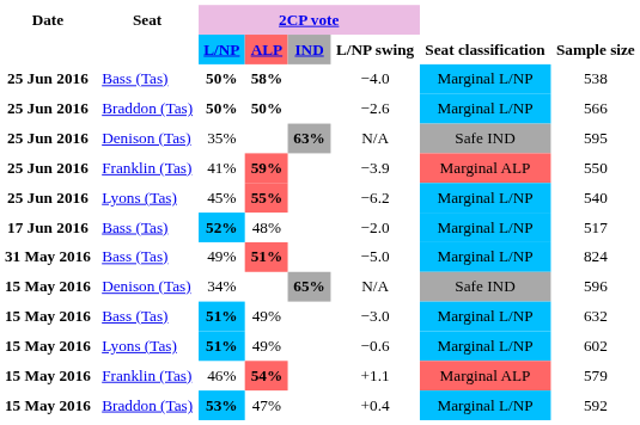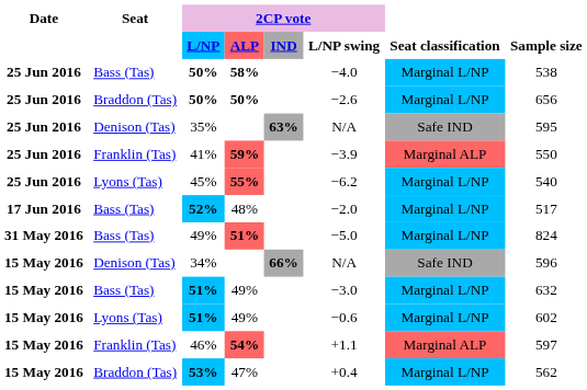 <table class="toccolours" cellpadding="5" cellspacing="0" style="text-align:center; margin:.4em; font-size:90%;">
 <tr>
 </tr>
 <tr>
 <th></th>
 <th></th>
 <th></th>
 </tr>
 <tr>
 <th>Date</th>
 <th>Seat</th>
 <th style="background:#ebbce3" colspan="4"><a href='#'>2CP vote</a></th>
 </tr>
 <tr>
 <th colspan=2></th>
 <th style="background:#00bfff"><a href='#'>L/NP</a></th>
 <th style="background:#f66"><a href='#'>ALP</a></th>
 <th style="background:darkGrey;"><a href='#'>IND</a></th>
 <th>L/NP swing</th>
 <th>Seat classification</th>
 <th>Sample size</th>
 </tr>
 <tr>
 <th>25 Jun 2016</th>
 <td style="text-align:left;"><a href='#'>Bass (Tas)</a></td>
 <td><strong>50%</strong></td>
 <td><strong>58%</strong></td>
 <td></td>
 <td>−4.0</td>
 <td style="background:#00bfff">Marginal L/NP</td>
 <td>538</td>
 </tr>
 <tr>
 <th>25 Jun 2016</th>
 <td style="text-align:left;"><a href='#'>Braddon (Tas)</a></td>
 <td><strong>50%</strong></td>
 <td><strong>50%</strong></td>
 <td></td>
 <td>−2.6</td>
 <td style="background:#00bfff">Marginal L/NP</td>
-<td>566</td>
+<td>656</td>
 </tr>
 <tr>
 <th>25 Jun 2016</th>
 <td style="text-align:left;"><a href='#'>Denison (Tas)</a></td>
 <td>35%</td>
 <td></td>
 <td style="background:darkGrey;"><strong>63%</strong></td>
 <td>N/A</td>
 <td style="background:darkGrey;">Safe IND</td>
 <td>595</td>
 </tr>
 <tr>
 <th>25 Jun 2016</th>
 <td style="text-align:left;"><a href='#'>Franklin (Tas)</a></td>
 <td>41%</td>
 <td style="background:#f66"><strong>59%</strong></td>
 <td></td>
 <td>−3.9</td>
 <td style="background:#f66">Marginal ALP</td>
 <td>550</td>
 </tr>
 <tr>
 <th>25 Jun 2016</th>
 <td style="text-align:left;"><a href='#'>Lyons (Tas)</a></td>
 <td>45%</td>
 <td style="background:#f66"><strong>55%</strong></td>
 <td></td>
 <td>−6.2</td>
 <td style="background:#00bfff">Marginal L/NP</td>
 <td>540</td>
 </tr>
 <tr>
 <th>17 Jun 2016</th>
 <td style="text-align:left;"><a href='#'>Bass (Tas)</a></td>
 <td style="background:#00bfff"><strong>52%</strong></td>
 <td>48%</td>
 <td></td>
 <td>−2.0</td>
 <td style="background:#00bfff">Marginal L/NP</td>
 <td>517</td>
 </tr>
 <tr>
 <th>31 May 2016</th>
 <td style="text-align:left;"><a href='#'>Bass (Tas)</a></td>
 <td>49%</td>
 <td style="background:#f66"><strong>51%</strong></td>
 <td></td>
 <td>−5.0</td>
 <td style="background:#00bfff">Marginal L/NP</td>
 <td>824</td>
 </tr>
 <tr>
 <th>15 May 2016</th>
 <td style="text-align:left;"><a href='#'>Denison (Tas)</a></td>
 <td>34%</td>
 <td></td>
-<td style="background:darkGrey;"><strong>65%</strong></td>
+<td style="background:darkGrey;"><strong>66%</strong></td>
 <td>N/A</td>
 <td style="background:darkGrey;">Safe IND</td>
 <td>596</td>
 </tr>
 <tr>
 <th>15 May 2016</th>
 <td style="text-align:left;"><a href='#'>Bass (Tas)</a></td>
 <td style="background:#00bfff"><strong>51%</strong></td>
 <td>49%</td>
 <td></td>
 <td>−3.0</td>
 <td style="background:#00bfff">Marginal L/NP</td>
 <td>632</td>
 </tr>
 <tr>
 <th>15 May 2016</th>
 <td style="text-align:left;"><a href='#'>Lyons (Tas)</a></td>
 <td style="background:#00bfff"><strong>51%</strong></td>
 <td>49%</td>
 <td></td>
 <td>−0.6</td>
 <td style="background:#00bfff">Marginal L/NP</td>
 <td>602</td>
 </tr>
 <tr>
 <th>15 May 2016</th>
 <td style="text-align:left;"><a href='#'>Franklin (Tas)</a></td>
 <td>46%</td>
 <td style="background:#f66"><strong>54%</strong></td>
 <td></td>
 <td>+1.1</td>
 <td style="background:#f66">Marginal ALP</td>
-<td>579</td>
+<td>597</td>
 </tr>
 <tr>
 <th>15 May 2016</th>
 <td style="text-align:left;"><a href='#'>Braddon (Tas)</a></td>
 <td style="background:#00bfff"><strong>53%</strong></td>
 <td>47%</td>
 <td></td>
 <td>+0.4</td>
 <td style="background:#00bfff">Marginal L/NP</td>
-<td>592</td>
+<td>562</td>
 </tr>
 </table>
